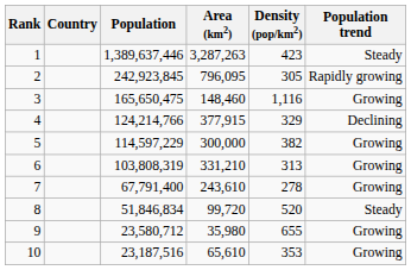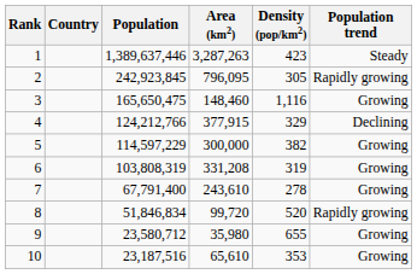 <table class="wikitable sortable" style="text-align:right">
 <tr>
 <th scope="col">Rank</th>
 <th scope="col">Country</th>
 <th scope="col">Population</th>
 <th scope="col">Area<br><small>(km<sup>2</sup>)</small></th>
 <th scope="col">Density<br><small>(pop/km<sup>2</sup>)</small></th>
 <th scope="col">Population <br> trend</th>
 </tr>
 <tr>
 <td>1</td>
 <td align=left></td>
 <td>1,389,637,446</td>
 <td>3,287,263</td>
 <td>423</td>
 <td>Steady</td>
 </tr>
 <tr>
 <td>2</td>
 <td align=left></td>
 <td>242,923,845</td>
 <td>796,095</td>
 <td>305</td>
 <td>Rapidly growing</td>
 </tr>
 <tr>
 <td>3</td>
 <td align=left></td>
 <td>165,650,475</td>
 <td>148,460</td>
 <td>1,116</td>
 <td>Growing</td>
 </tr>
 <tr>
 <td>4</td>
 <td align=left></td>
-<td>124,214,766</td>
+<td>124,212,766</td>
 <td>377,915</td>
 <td>329</td>
 <td>Declining</td>
 </tr>
 <tr>
 <td>5</td>
 <td align=left></td>
 <td>114,597,229</td>
 <td>300,000</td>
 <td>382</td>
 <td>Growing</td>
 </tr>
 <tr>
 <td>6</td>
 <td align=left></td>
 <td>103,808,319</td>
-<td>331,210</td>
-<td>313</td>
+<td>331,208</td>
+<td>319</td>
 <td>Growing</td>
 </tr>
 <tr>
 <td>7</td>
 <td align=left></td>
 <td>67,791,400</td>
 <td>243,610</td>
 <td>278</td>
 <td>Growing</td>
 </tr>
 <tr>
 <td>8</td>
 <td align=left></td>
 <td>51,846,834</td>
 <td>99,720</td>
 <td>520</td>
-<td>Steady</td>
+<td>Rapidly growing</td>
 </tr>
 <tr>
 <td>9</td>
 <td align=left></td>
 <td>23,580,712</td>
 <td>35,980</td>
 <td>655</td>
 <td>Growing</td>
 </tr>
 <tr>
 <td>10</td>
 <td align=left></td>
 <td>23,187,516</td>
 <td>65,610</td>
 <td>353</td>
 <td>Growing</td>
 </tr>
 </table>
